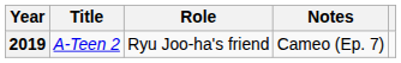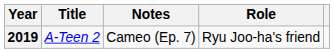 <table class="wikitable plainrowheaders" style="text-align:center">
 <tr>
 <th scope="col">Year</th>
 <th scope="col">Title</th>
+<th scope="col">Notes</th>
 <th scope="col">Role</th>
-<th scope="col">Notes</th>
 <th scope="col"></th>
 </tr>
 <tr>
 <th scope="row">2019</th>
 <td><em><a href='#'>A-Teen 2</a></em></td>
+<td>Cameo (Ep. 7)</td>
 <td>Ryu Joo-ha's friend</td>
-<td>Cameo (Ep. 7)</td>
 <td></td>
 </tr>
 </table>
